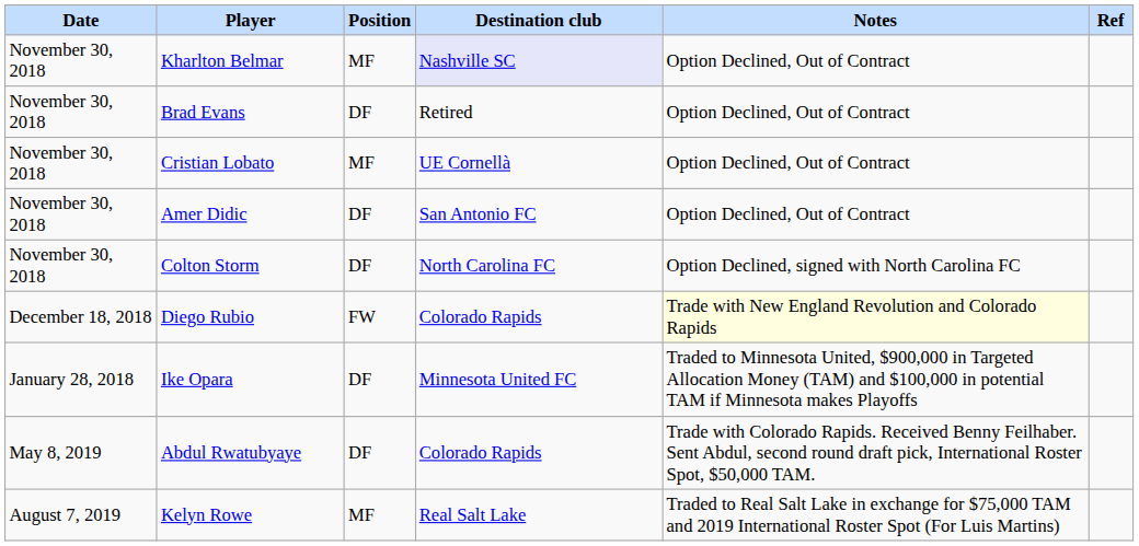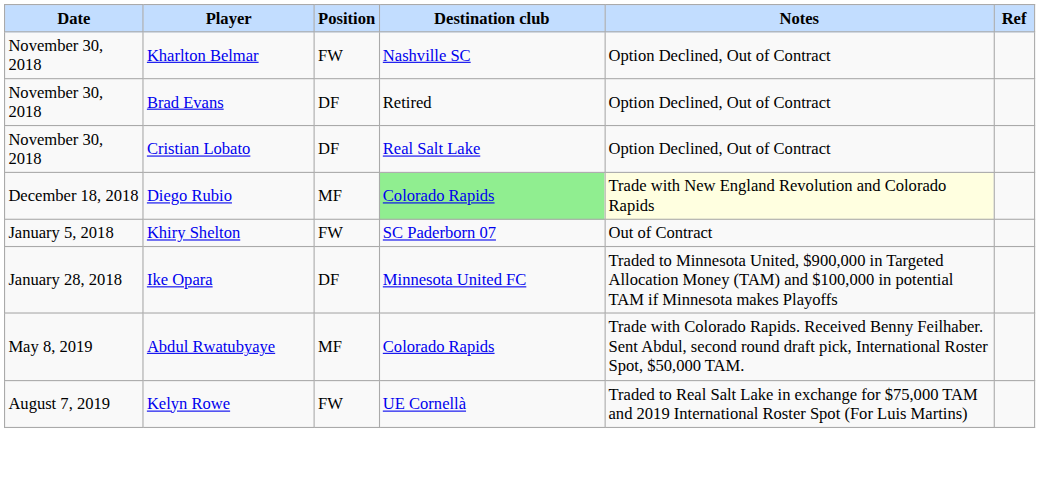 <table class="wikitable" style="text-align:left; font-size:95%;">
 <tr>
 <th style="background:#c2ddff; width:120px;">Date</th>
 <th style="background:#c2ddff; width:150px;">Player</th>
 <th style="background:#c2ddff; width:50px;">Position</th>
 <th style="background:#c2ddff; width:200px;">Destination club</th>
 <th style="background:#c2ddff; width:350px;">Notes</th>
 <th style="background:#c2ddff; width:30px;">Ref</th>
 </tr>
 <tr>
 <td>November 30, 2018</td>
 <td> <a href='#'>Kharlton Belmar</a></td>
-<td>MF</td>
-<td style="background: lavender;"> <a href='#'>Nashville SC</a></td>
+<td>FW</td>
+<td> <a href='#'>Nashville SC</a></td>
 <td>Option Declined, Out of Contract</td>
 <td></td>
 </tr>
 <tr>
 <td>November 30, 2018</td>
 <td> <a href='#'>Brad Evans</a></td>
 <td>DF</td>
 <td>Retired</td>
 <td>Option Declined, Out of Contract</td>
 <td></td>
 </tr>
 <tr>
 <td>November 30, 2018</td>
 <td> <a href='#'>Cristian Lobato</a></td>
-<td>MF</td>
-<td> <a href='#'>UE Cornellà</a></td>
+<td>DF</td>
+<td> <a href='#'>Real Salt Lake</a></td>
 <td>Option Declined, Out of Contract</td>
-<td></td>
-</tr>
-<tr>
-<td>November 30, 2018</td>
-<td> <a href='#'>Amer Didic</a></td>
-<td>DF</td>
-<td> <a href='#'>San Antonio FC</a></td>
-<td>Option Declined, Out of Contract</td>
-<td></td>
-</tr>
-<tr>
-<td>November 30, 2018</td>
-<td> <a href='#'>Colton Storm</a></td>
-<td>DF</td>
-<td> <a href='#'>North Carolina FC</a></td>
-<td>Option Declined, signed with North Carolina FC</td>
 <td></td>
 </tr>
 <tr>
 <td>December 18, 2018</td>
 <td> <a href='#'>Diego Rubio</a></td>
+<td>MF</td>
+<td style="background: lightgreen;"> <a href='#'>Colorado Rapids</a></td>
+<td style="background: lightyellow;">Trade with New England Revolution and Colorado Rapids</td>
+<td></td>
+</tr>
+<tr>
+<td>January 5, 2018</td>
+<td> <a href='#'>Khiry Shelton</a></td>
 <td>FW</td>
-<td> <a href='#'>Colorado Rapids</a></td>
-<td style="background: lightyellow;">Trade with New England Revolution and Colorado Rapids</td>
+<td> <a href='#'>SC Paderborn 07</a></td>
+<td>Out of Contract</td>
 <td></td>
 </tr>
 <tr>
 <td>January 28, 2018</td>
 <td> <a href='#'>Ike Opara</a></td>
 <td>DF</td>
 <td> <a href='#'>Minnesota United FC</a></td>
 <td>Traded to Minnesota United, $900,000 in Targeted Allocation Money (TAM) and $100,000 in potential TAM if Minnesota makes Playoffs</td>
 <td></td>
 </tr>
 <tr>
 <td>May 8, 2019</td>
 <td> <a href='#'>Abdul Rwatubyaye</a></td>
-<td>DF</td>
+<td>MF</td>
 <td> <a href='#'>Colorado Rapids</a></td>
 <td>Trade with Colorado Rapids. Received Benny Feilhaber. Sent Abdul, second round draft pick, International Roster Spot, $50,000 TAM.</td>
 <td></td>
 </tr>
 <tr>
 <td>August 7, 2019</td>
 <td> <a href='#'>Kelyn Rowe</a></td>
-<td>MF</td>
-<td> <a href='#'>Real Salt Lake</a></td>
+<td>FW</td>
+<td> <a href='#'>UE Cornellà</a></td>
 <td>Traded to Real Salt Lake in exchange for $75,000 TAM and 2019 International Roster Spot (For Luis Martins)</td>
 <td></td>
 </tr>
 </table>
